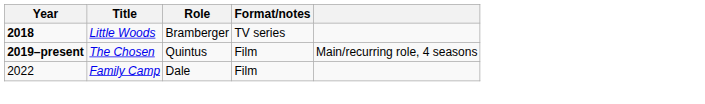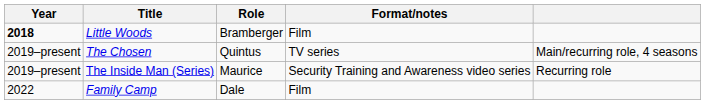 <table class="wikitable sortable plainrowheaders">
 <tr>
 <th>Year</th>
 <th>Title</th>
 <th>Role</th>
 <th class="unsortable">Format/notes</th>
 <th class="unsortable"></th>
 </tr>
 <tr>
 <td><strong>2018</strong></td>
 <td><em><a href='#'>Little Woods</a></em></td>
 <td>Bramberger</td>
-<td>TV series</td>
+<td>Film</td>
 <td></td>
 </tr>
 <tr>
-<td><strong>2019–present</strong></td>
+<td>2019–present</td>
 <td><em><a href='#'>The Chosen</a></em></td>
 <td>Quintus</td>
-<td>Film</td>
+<td>TV series</td>
 <td>Main/recurring role, 4 seasons</td>
+</tr>
+<tr>
+<td>2019–present</td>
+<td><a href='#'>The Inside Man (Series)</a></td>
+<td>Maurice</td>
+<td>Security Training and Awareness video series</td>
+<td>Recurring role</td>
 </tr>
 <tr>
 <td>2022</td>
 <td><em><a href='#'>Family Camp</a></em></td>
 <td>Dale</td>
 <td>Film</td>
 <td></td>
 </tr>
 </table>
